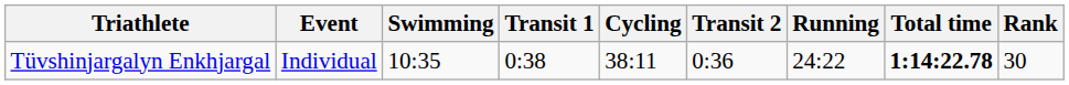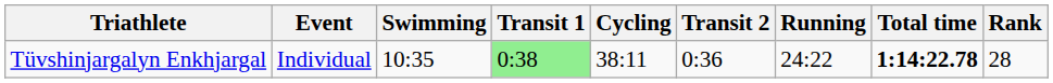 <table class="wikitable" border="1">
 <tr>
 <th>Triathlete</th>
 <th>Event</th>
 <th>Swimming</th>
 <th>Transit 1</th>
 <th>Cycling</th>
 <th>Transit 2</th>
 <th>Running</th>
 <th>Total time</th>
 <th>Rank</th>
 </tr>
 <tr>
 <td><a href='#'>Tüvshinjargalyn Enkhjargal</a></td>
 <td><a href='#'>Individual</a></td>
 <td>10:35</td>
-<td>0:38</td>
+<td style="background: lightgreen;">0:38</td>
 <td>38:11</td>
 <td>0:36</td>
 <td>24:22</td>
 <td><strong>1:14:22.78</strong></td>
-<td>30</td>
+<td>28</td>
 </tr>
 </table>
